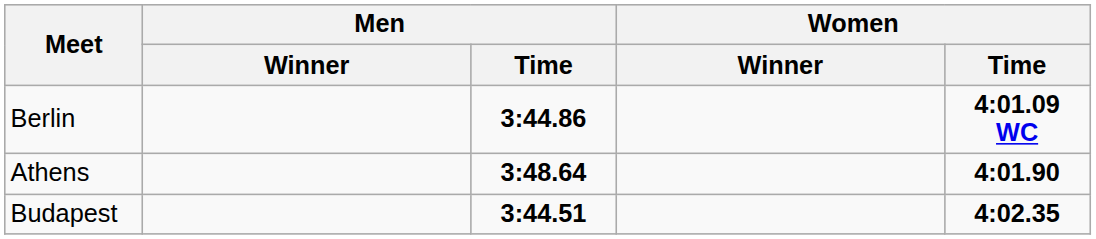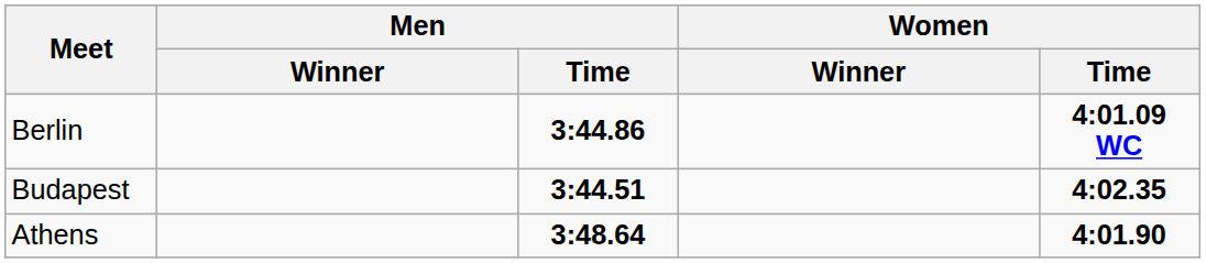 <table class="wikitable">
 <tr>
 <th width=80 rowspan=2>Meet</th>
 <th colspan=2>Men</th>
 <th colspan=2>Women</th>
 </tr>
 <tr>
 <th width=200>Winner</th>
 <th width=85>Time</th>
 <th width=200>Winner</th>
 <th width=85>Time</th>
 </tr>
 <tr>
 <td>Berlin</td>
 <td></td>
 <td align=center><strong>3:44.86</strong></td>
 <td></td>
 <td align=center><strong>4:01.09 <a href='#'>WC</a></strong></td>
 </tr>
 <tr>
+<td>Budapest</td>
+<td></td>
+<td align=center><strong>3:44.51</strong></td>
+<td></td>
+<td align=center><strong>4:02.35</strong></td>
+</tr>
+<tr>
 <td>Athens</td>
 <td></td>
 <td align=center><strong>3:48.64</strong></td>
 <td></td>
 <td align=center><strong>4:01.90</strong></td>
 </tr>
-<tr>
-<td>Budapest</td>
-<td></td>
-<td align=center><strong>3:44.51</strong></td>
-<td></td>
-<td align=center><strong>4:02.35</strong></td>
-</tr>
 </table>
